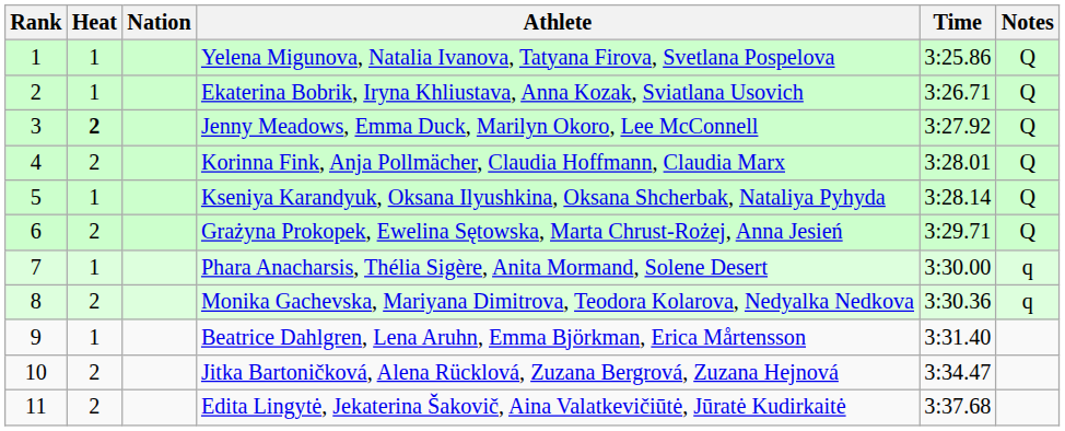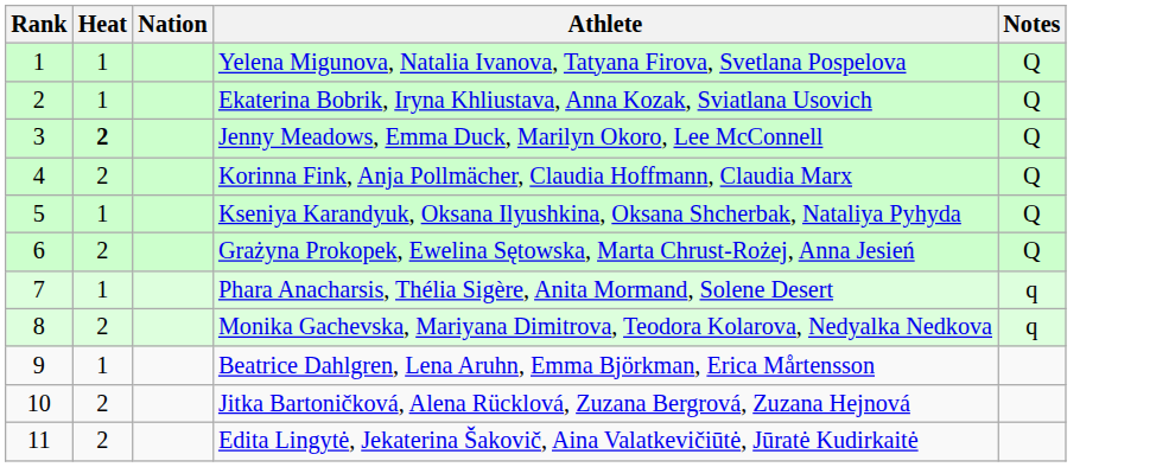 <table class="wikitable sortable" style="text-align:center">
 <tr>
 <th>Rank</th>
 <th>Heat</th>
 <th>Nation</th>
 <th>Athlete</th>
-<th>Time</th>
 <th>Notes</th>
 </tr>
 <tr bgcolor=ccffcc>
 <td>1</td>
 <td>1</td>
 <td align=left></td>
 <td align=left><a href='#'>Yelena Migunova</a>, <a href='#'>Natalia Ivanova</a>, <a href='#'>Tatyana Firova</a>, <a href='#'>Svetlana Pospelova</a></td>
-<td>3:25.86</td>
 <td>Q</td>
 </tr>
 <tr bgcolor=ccffcc>
 <td>2</td>
 <td>1</td>
 <td align=left></td>
 <td align=left><a href='#'>Ekaterina Bobrik</a>, <a href='#'>Iryna Khliustava</a>, <a href='#'>Anna Kozak</a>, <a href='#'>Sviatlana Usovich</a></td>
-<td>3:26.71</td>
 <td>Q</td>
 </tr>
 <tr bgcolor=ccffcc>
 <td>3</td>
 <td><strong>2</strong></td>
 <td align=left></td>
 <td align=left><a href='#'>Jenny Meadows</a>, <a href='#'>Emma Duck</a>, <a href='#'>Marilyn Okoro</a>, <a href='#'>Lee McConnell</a></td>
-<td>3:27.92</td>
 <td>Q</td>
 </tr>
 <tr bgcolor=ccffcc>
 <td>4</td>
 <td>2</td>
 <td align=left></td>
 <td align=left><a href='#'>Korinna Fink</a>, <a href='#'>Anja Pollmächer</a>, <a href='#'>Claudia Hoffmann</a>, <a href='#'>Claudia Marx</a></td>
-<td>3:28.01</td>
 <td>Q</td>
 </tr>
 <tr bgcolor=ccffcc>
 <td>5</td>
 <td>1</td>
 <td align=left></td>
 <td align=left><a href='#'>Kseniya Karandyuk</a>, <a href='#'>Oksana Ilyushkina</a>, <a href='#'>Oksana Shcherbak</a>, <a href='#'>Nataliya Pyhyda</a></td>
-<td>3:28.14</td>
 <td>Q</td>
 </tr>
 <tr bgcolor=ccffcc>
 <td>6</td>
 <td>2</td>
 <td align=left></td>
 <td align=left><a href='#'>Grażyna Prokopek</a>, <a href='#'>Ewelina Sętowska</a>, <a href='#'>Marta Chrust-Rożej</a>, <a href='#'>Anna Jesień</a></td>
-<td>3:29.71</td>
 <td>Q</td>
 </tr>
 <tr bgcolor=ddffdd>
 <td>7</td>
 <td>1</td>
 <td align=left></td>
 <td align=left><a href='#'>Phara Anacharsis</a>, <a href='#'>Thélia Sigère</a>, <a href='#'>Anita Mormand</a>, <a href='#'>Solene Desert</a></td>
-<td>3:30.00</td>
 <td>q</td>
 </tr>
 <tr bgcolor=ddffdd>
 <td>8</td>
 <td>2</td>
 <td align=left></td>
 <td align=left><a href='#'>Monika Gachevska</a>, <a href='#'>Mariyana Dimitrova</a>, <a href='#'>Teodora Kolarova</a>, <a href='#'>Nedyalka Nedkova</a></td>
-<td>3:30.36</td>
 <td>q</td>
 </tr>
 <tr>
 <td>9</td>
 <td>1</td>
 <td align=left></td>
 <td align=left><a href='#'>Beatrice Dahlgren</a>, <a href='#'>Lena Aruhn</a>, <a href='#'>Emma Björkman</a>, <a href='#'>Erica Mårtensson</a></td>
-<td>3:31.40</td>
 <td></td>
 </tr>
 <tr>
 <td>10</td>
 <td>2</td>
 <td align=left></td>
 <td align=left><a href='#'>Jitka Bartoničková</a>, <a href='#'>Alena Rücklová</a>, <a href='#'>Zuzana Bergrová</a>, <a href='#'>Zuzana Hejnová</a></td>
-<td>3:34.47</td>
 <td></td>
 </tr>
 <tr>
 <td>11</td>
 <td>2</td>
 <td align=left></td>
 <td align=left><a href='#'>Edita Lingytė</a>, <a href='#'>Jekaterina Šakovič</a>, <a href='#'>Aina Valatkevičiūtė</a>, <a href='#'>Jūratė Kudirkaitė</a></td>
-<td>3:37.68</td>
 <td></td>
 </tr>
 </table>
